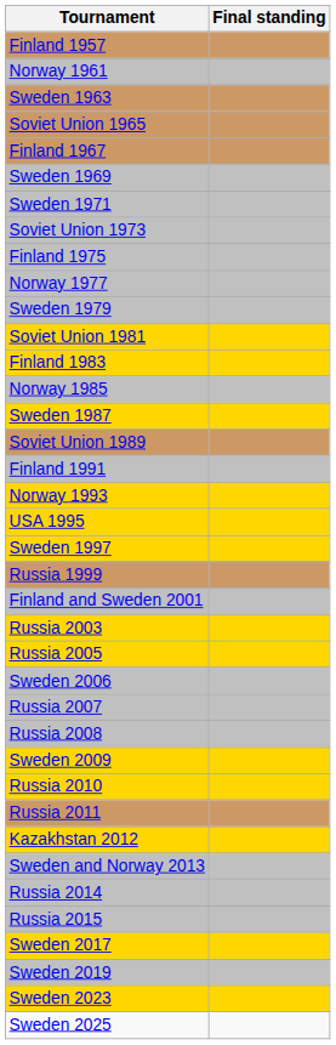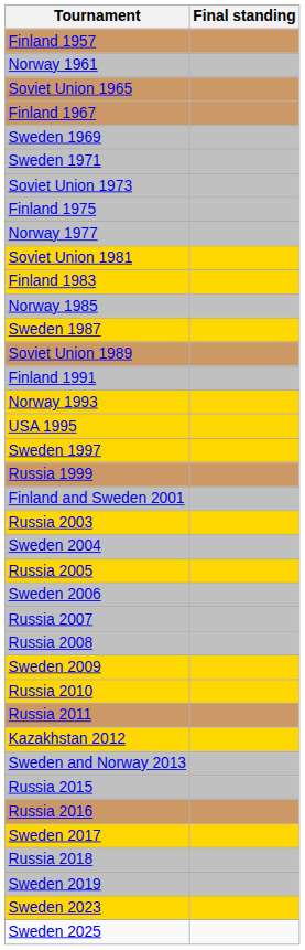 <table class=wikitable>
 <tr>
 <th>Tournament</th>
 <th>Final standing</th>
 </tr>
 <tr style="background:#c96;">
 <td><a href='#'>Finland 1957</a></td>
 <td></td>
 </tr>
 <tr style="background:silver;">
 <td><a href='#'>Norway 1961</a></td>
-<td></td>
-</tr>
-<tr style="background:#c96;">
-<td><a href='#'>Sweden 1963</a></td>
 <td></td>
 </tr>
 <tr style="background:#c96;">
 <td><a href='#'>Soviet Union 1965</a></td>
 <td></td>
 </tr>
 <tr style="background:#c96;">
 <td><a href='#'>Finland 1967</a></td>
 <td></td>
 </tr>
 <tr style="background:silver;">
 <td><a href='#'>Sweden 1969</a></td>
 <td></td>
 </tr>
 <tr style="background:silver;">
 <td><a href='#'>Sweden 1971</a></td>
 <td></td>
 </tr>
 <tr style="background:silver;">
 <td><a href='#'>Soviet Union 1973</a></td>
 <td></td>
 </tr>
 <tr style="background:silver;">
 <td><a href='#'>Finland 1975</a></td>
 <td></td>
 </tr>
 <tr style="background:silver;">
 <td><a href='#'>Norway 1977</a></td>
-<td></td>
-</tr>
-<tr style="background:silver;">
-<td><a href='#'>Sweden 1979</a></td>
 <td></td>
 </tr>
 <tr style="background:gold;">
 <td><a href='#'>Soviet Union 1981</a></td>
 <td></td>
 </tr>
 <tr style="background:gold;">
 <td><a href='#'>Finland 1983</a></td>
 <td></td>
 </tr>
 <tr style="background:silver;">
 <td><a href='#'>Norway 1985</a></td>
 <td></td>
 </tr>
 <tr style="background:gold;">
 <td><a href='#'>Sweden 1987</a></td>
 <td></td>
 </tr>
 <tr style="background:#c96;">
 <td><a href='#'>Soviet Union 1989</a></td>
 <td></td>
 </tr>
 <tr style="background:silver;">
 <td><a href='#'>Finland 1991</a></td>
 <td></td>
 </tr>
 <tr style="background:gold;">
 <td><a href='#'>Norway 1993</a></td>
 <td></td>
 </tr>
 <tr style="background:gold;">
 <td><a href='#'>USA 1995</a></td>
 <td></td>
 </tr>
 <tr style="background:gold;">
 <td><a href='#'>Sweden 1997</a></td>
 <td></td>
 </tr>
 <tr style="background:#c96;">
 <td><a href='#'>Russia 1999</a></td>
 <td></td>
 </tr>
 <tr style="background:silver;">
 <td><a href='#'>Finland and Sweden 2001</a></td>
 <td></td>
 </tr>
 <tr style="background:gold;">
 <td><a href='#'>Russia 2003</a></td>
 <td></td>
 </tr>
+<tr style="background:silver;">
+<td><a href='#'>Sweden 2004</a></td>
+<td></td>
+</tr>
 <tr style="background:gold;">
 <td><a href='#'>Russia 2005</a></td>
 <td></td>
 </tr>
 <tr style="background:silver;">
 <td><a href='#'>Sweden 2006</a></td>
 <td></td>
 </tr>
 <tr style="background:silver;">
 <td><a href='#'>Russia 2007</a></td>
 <td></td>
 </tr>
 <tr style="background:silver;">
 <td><a href='#'>Russia 2008</a></td>
 <td></td>
 </tr>
 <tr style="background:gold;">
 <td><a href='#'>Sweden 2009</a></td>
 <td></td>
 </tr>
 <tr style="background:gold;">
 <td><a href='#'>Russia 2010</a></td>
 <td></td>
 </tr>
 <tr style="background:#c96;">
 <td><a href='#'>Russia 2011</a></td>
 <td></td>
 </tr>
 <tr style="background:gold;">
 <td><a href='#'>Kazakhstan 2012</a></td>
 <td></td>
 </tr>
 <tr style="background:silver;">
 <td><a href='#'>Sweden and Norway 2013</a></td>
 <td></td>
 </tr>
 <tr style="background:silver;">
-<td><a href='#'>Russia 2014</a></td>
+<td><a href='#'>Russia 2015</a></td>
 <td></td>
 </tr>
-<tr style="background:silver;">
-<td><a href='#'>Russia 2015</a></td>
+<tr style="background:#c96;">
+<td><a href='#'>Russia 2016</a></td>
 <td></td>
 </tr>
 <tr style="background:gold;">
 <td><a href='#'>Sweden 2017</a></td>
+<td></td>
+</tr>
+<tr style="background:silver;">
+<td><a href='#'>Russia 2018</a></td>
 <td></td>
 </tr>
 <tr style="background:silver;">
 <td><a href='#'>Sweden 2019</a></td>
 <td></td>
 </tr>
 <tr style="background:gold;">
 <td><a href='#'>Sweden 2023</a></td>
 <td></td>
 </tr>
 <tr>
 <td><a href='#'>Sweden 2025</a></td>
 <td></td>
 </tr>
 </table>
